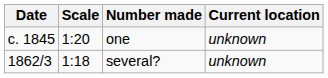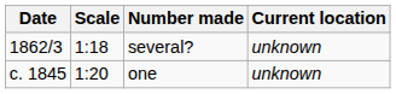 <table class="wikitable">
 <tr>
 <th>Date</th>
 <th>Scale</th>
 <th>Number made</th>
 <th>Current location</th>
 </tr>
 <tr>
+<td>1862/3</td>
+<td>1:18</td>
+<td>several?</td>
+<td><em>unknown</em></td>
+</tr>
+<tr>
 <td>c. 1845</td>
 <td>1:20</td>
 <td>one</td>
 <td><em>unknown</em></td>
 </tr>
-<tr>
-<td>1862/3</td>
-<td>1:18</td>
-<td>several?</td>
-<td><em>unknown</em></td>
-</tr>
 </table>
